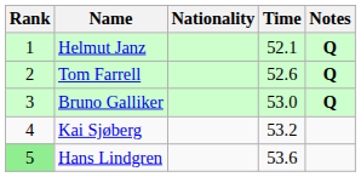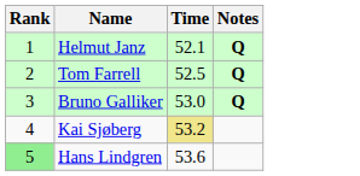 <table class="wikitable sortable" style="text-align:center">
 <tr>
 <th>Rank</th>
 <th>Name</th>
-<th>Nationality</th>
 <th>Time</th>
 <th>Notes</th>
 </tr>
 <tr bgcolor=ccffcc>
 <td>1</td>
 <td align=left><a href='#'>Helmut Janz</a></td>
-<td align=left></td>
 <td>52.1</td>
 <td><strong>Q</strong></td>
 </tr>
 <tr bgcolor=ccffcc>
 <td>2</td>
 <td align=left><a href='#'>Tom Farrell</a></td>
-<td align=left></td>
-<td>52.6</td>
+<td>52.5</td>
 <td><strong>Q</strong></td>
 </tr>
 <tr bgcolor=ccffcc>
 <td>3</td>
 <td align=left><a href='#'>Bruno Galliker</a></td>
-<td align=left></td>
 <td>53.0</td>
 <td><strong>Q</strong></td>
 </tr>
 <tr>
 <td>4</td>
 <td align=left><a href='#'>Kai Sjøberg</a></td>
-<td align=left></td>
-<td>53.2</td>
+<td style="background: khaki;">53.2</td>
 <td></td>
 </tr>
 <tr>
 <td style="background: lightgreen;">5</td>
 <td align=left><a href='#'>Hans Lindgren</a></td>
-<td align=left></td>
 <td>53.6</td>
 <td></td>
 </tr>
 </table>
